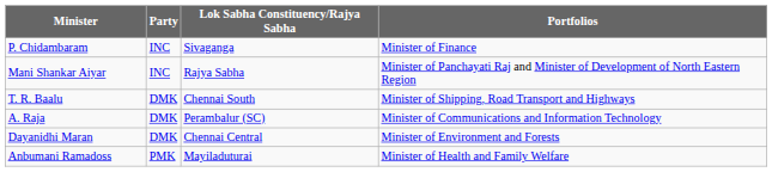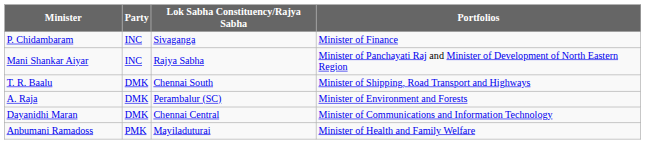 <table class="wikitable" style="width:80%; font-size:x-big;">
 <tr>
 <th style="background:#666; color:white; width:180px;">Minister</th>
 <th style="background:#666; color:white;">Party</th>
 <th style="background:#666; color:white;">Lok Sabha Constituency/Rajya Sabha</th>
 <th style="background:#666; color:white;">Portfolios</th>
 </tr>
 <tr>
 <td><a href='#'>P. Chidambaram</a></td>
 <td><a href='#'>INC</a></td>
 <td><a href='#'>Sivaganga</a></td>
 <td><a href='#'>Minister of Finance</a></td>
 </tr>
 <tr>
 <td><a href='#'>Mani Shankar Aiyar</a></td>
 <td><a href='#'>INC</a></td>
 <td><a href='#'>Rajya Sabha</a></td>
 <td><a href='#'>Minister of Panchayati Raj</a> and <a href='#'>Minister of Development of North Eastern Region</a></td>
 </tr>
 <tr>
 <td><a href='#'>T. R. Baalu</a></td>
 <td><a href='#'>DMK</a></td>
 <td><a href='#'>Chennai South</a></td>
 <td><a href='#'>Minister of Shipping, Road Transport and Highways</a></td>
 </tr>
 <tr>
 <td><a href='#'>A. Raja</a></td>
 <td><a href='#'>DMK</a></td>
 <td><a href='#'>Perambalur (SC)</a></td>
-<td><a href='#'>Minister of Communications and Information Technology</a></td>
+<td><a href='#'>Minister of Environment and Forests</a></td>
 </tr>
 <tr>
 <td><a href='#'>Dayanidhi Maran</a></td>
 <td><a href='#'>DMK</a></td>
 <td><a href='#'>Chennai Central</a></td>
-<td><a href='#'>Minister of Environment and Forests</a></td>
+<td><a href='#'>Minister of Communications and Information Technology</a></td>
 </tr>
 <tr>
 <td><a href='#'>Anbumani Ramadoss</a></td>
 <td><a href='#'>PMK</a></td>
 <td><a href='#'>Mayiladuturai</a></td>
 <td><a href='#'>Minister of Health and Family Welfare</a></td>
 </tr>
 </table>
